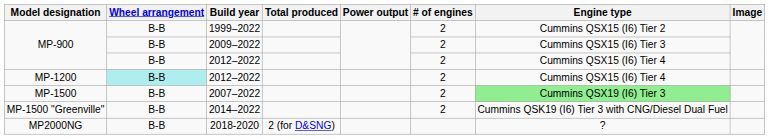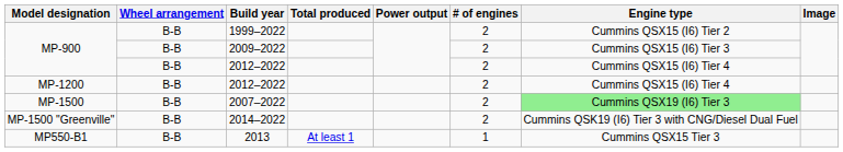 <table class="wikitable" border="1">
 <tr>
 <th>Model designation</th>
 <th><a href='#'>Wheel arrangement</a></th>
 <th>Build year</th>
 <th>Total produced</th>
 <th>Power output</th>
 <th># of engines</th>
 <th>Engine type</th>
 <th>Image</th>
 </tr>
 <tr align="center">
 <td rowspan="3">MP-900</td>
 <td>B-B</td>
 <td>1999–2022</td>
 <td></td>
 <td rowspan="3"></td>
 <td>2</td>
 <td>Cummins QSX15 (I6) Tier 2</td>
 <td rowspan="3"></td>
 </tr>
 <tr align="center">
 <td>B-B</td>
 <td>2009–2022</td>
 <td></td>
 <td>2</td>
 <td>Cummins QSX15 (I6) Tier 3</td>
 </tr>
 <tr align="center">
 <td>B-B</td>
 <td>2012–2022</td>
 <td></td>
 <td>2</td>
 <td>Cummins QSX15 (I6) Tier 4</td>
 </tr>
 <tr align="center">
 <td>MP-1200</td>
-<td style="background: paleturquoise;">B-B</td>
+<td>B-B</td>
 <td>2012–2022</td>
 <td></td>
 <td></td>
 <td>2</td>
 <td>Cummins QSX15 (I6) Tier 4</td>
 <td></td>
 </tr>
 <tr align="center">
 <td>MP-1500</td>
 <td>B-B</td>
 <td>2007–2022</td>
 <td></td>
 <td></td>
 <td>2</td>
 <td style="background: lightgreen;">Cummins QSX19 (I6) Tier 3</td>
 <td></td>
 </tr>
 <tr align="center">
 <td>MP-1500 "Greenville"</td>
 <td>B-B</td>
 <td>2014–2022</td>
 <td></td>
 <td></td>
 <td>2</td>
 <td>Cummins QSK19 (I6) Tier 3 with CNG/Diesel Dual Fuel</td>
 <td></td>
 </tr>
 <tr align="center">
-<td>MP2000NG</td>
+<td>MP550-B1</td>
 <td>B-B</td>
-<td>2018-2020</td>
-<td>2 (for <a href='#'>D&SNG</a>)</td>
+<td>2013</td>
+<td><a href='#'>At least 1</a></td>
 <td></td>
-<td></td>
-<td>?</td>
+<td>1</td>
+<td>Cummins QSX15 Tier 3</td>
 <td></td>
 </tr>
 </table>
